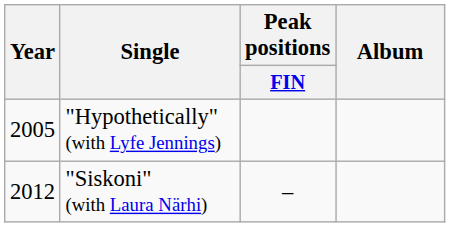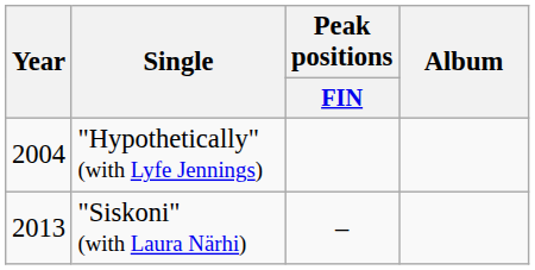 <table class="wikitable">
 <tr>
 <th align="center" rowspan="2" width="10">Year</th>
 <th align="center" rowspan="2" width="120">Single</th>
 <th align="center" colspan="1" width="20">Peak positions</th>
 <th align="center" rowspan="2" width="70">Album</th>
 </tr>
 <tr>
 <th scope="col" style="width:3em;font-size:90%;"><a href='#'>FIN</a><br></th>
 </tr>
 <tr>
-<td>2005</td>
+<td>2004</td>
 <td>"Hypothetically"<br><small>(with <a href='#'>Lyfe Jennings</a>)</small></td>
 <td></td>
 <td></td>
 </tr>
 <tr>
-<td align="left">2012</td>
+<td align="left">2013</td>
 <td align="left">"Siskoni" <br><small>(with <a href='#'>Laura Närhi</a>)</small></td>
 <td style="text-align:center;">–</td>
 <td></td>
 </tr>
 </table>
